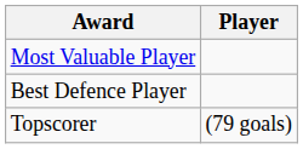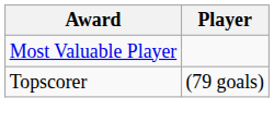 <table class="wikitable">
 <tr>
 <th>Award</th>
 <th>Player</th>
 </tr>
 <tr>
 <td><a href='#'>Most Valuable Player</a></td>
 <td></td>
 </tr>
 <tr>
-<td>Best Defence Player</td>
-<td></td>
-</tr>
-<tr>
 <td>Topscorer</td>
 <td> (79 goals)</td>
 </tr>
 </table>
